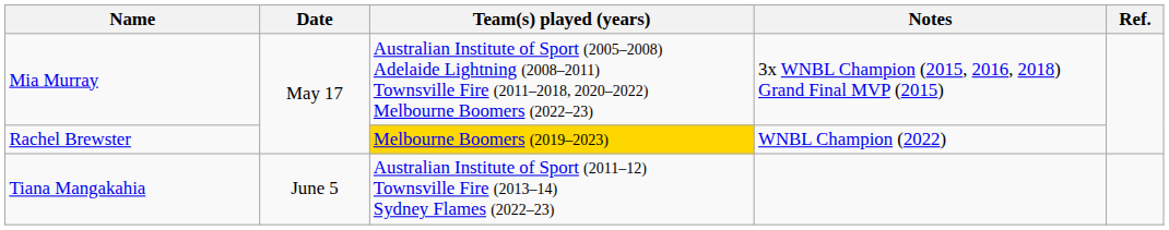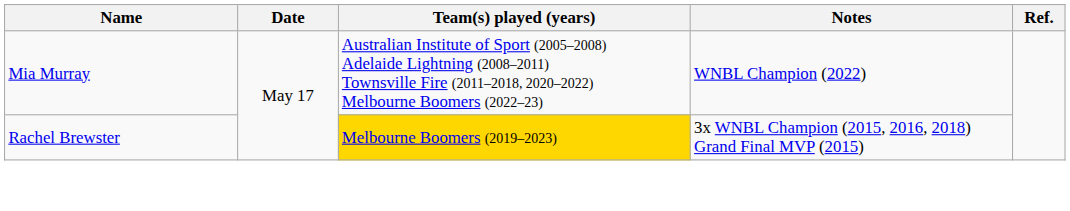 <table class="wikitable sortable" style="width:80%">
 <tr>
 <th style="width:150px">Name</th>
 <th style="width:60px">Date</th>
 <th style="width:230px">Team(s) played (years)</th>
 <th style="width:210px">Notes</th>
 <th style="width:20px">Ref.</th>
 </tr>
 <tr>
 <td> <a href='#'>Mia Murray</a></td>
 <td rowspan="2" align=center>May 17</td>
 <td><a href='#'>Australian Institute of Sport</a> <small>(2005–2008)</small><br> <a href='#'>Adelaide Lightning</a> <small>(2008–2011)</small><br> <a href='#'>Townsville Fire</a> <small>(2011–2018, 2020–2022)</small><br> <a href='#'>Melbourne Boomers</a> <small>(2022–23)</small></td>
-<td>3x <a href='#'>WNBL Champion</a> (<a href='#'>2015</a>, <a href='#'>2016</a>, <a href='#'>2018</a>) <br> <a href='#'>Grand Final MVP</a> (<a href='#'>2015</a>)</td>
+<td><a href='#'>WNBL Champion</a> (<a href='#'>2022</a>)</td>
 <td rowspan="2" align="center"></td>
 </tr>
 <tr>
 <td> <a href='#'>Rachel Brewster</a></td>
 <td style="background: gold;"><a href='#'>Melbourne Boomers</a> <small>(2019–2023)</small></td>
-<td><a href='#'>WNBL Champion</a> (<a href='#'>2022</a>)</td>
-</tr>
-<tr>
-<td> <a href='#'>Tiana Mangakahia</a></td>
-<td align=center>June 5</td>
-<td><a href='#'>Australian Institute of Sport</a> <small>(2011–12)</small><br><a href='#'>Townsville Fire</a> <small>(2013–14)</small><br> <a href='#'>Sydney Flames</a> <small>(2022–23)</small></td>
-<td></td>
-<td align="center"></td>
+<td>3x <a href='#'>WNBL Champion</a> (<a href='#'>2015</a>, <a href='#'>2016</a>, <a href='#'>2018</a>) <br> <a href='#'>Grand Final MVP</a> (<a href='#'>2015</a>)</td>
 </tr>
 </table>
